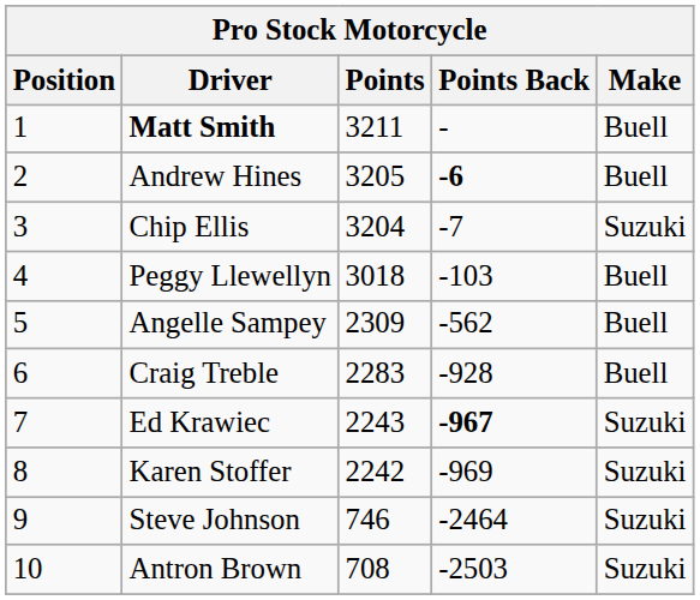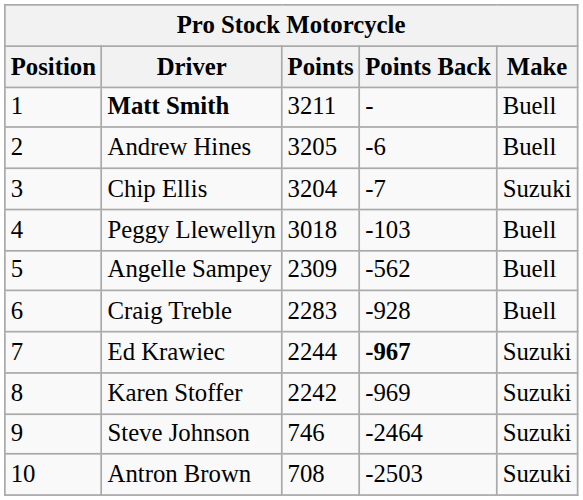 <table class="wikitable" style="font-size:90%;">
 <tr>
 <th colspan="5">Pro Stock Motorcycle</th>
 </tr>
 <tr>
 <th>Position</th>
 <th>Driver</th>
 <th>Points</th>
 <th>Points Back</th>
 <th>Make</th>
 </tr>
 <tr>
 <td>1</td>
 <td><strong>Matt Smith</strong></td>
 <td>3211</td>
 <td>-</td>
 <td>Buell</td>
 </tr>
 <tr>
 <td>2</td>
 <td>Andrew Hines</td>
 <td>3205</td>
-<td><strong>-6</strong></td>
+<td>-6</td>
 <td>Buell</td>
 </tr>
 <tr>
 <td>3</td>
 <td>Chip Ellis</td>
 <td>3204</td>
 <td>-7</td>
 <td>Suzuki</td>
 </tr>
 <tr>
 <td>4</td>
 <td>Peggy Llewellyn</td>
 <td>3018</td>
 <td>-103</td>
 <td>Buell</td>
 </tr>
 <tr>
 <td>5</td>
 <td>Angelle Sampey</td>
 <td>2309</td>
 <td>-562</td>
 <td>Buell</td>
 </tr>
 <tr>
 <td>6</td>
 <td>Craig Treble</td>
 <td>2283</td>
 <td>-928</td>
 <td>Buell</td>
 </tr>
 <tr>
 <td>7</td>
 <td>Ed Krawiec</td>
-<td>2243</td>
+<td>2244</td>
 <td><strong>-967</strong></td>
 <td>Suzuki</td>
 </tr>
 <tr>
 <td>8</td>
 <td>Karen Stoffer</td>
 <td>2242</td>
 <td>-969</td>
 <td>Suzuki</td>
 </tr>
 <tr>
 <td>9</td>
 <td>Steve Johnson</td>
 <td>746</td>
 <td>-2464</td>
 <td>Suzuki</td>
 </tr>
 <tr>
 <td>10</td>
 <td>Antron Brown</td>
 <td>708</td>
 <td>-2503</td>
 <td>Suzuki</td>
 </tr>
 </table>
